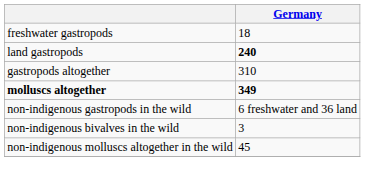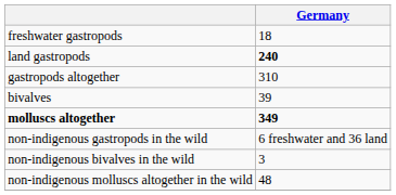 <table class="wikitable">
 <tr>
 <th></th>
 <th><a href='#'>Germany</a></th>
 </tr>
 <tr>
 <td>freshwater gastropods</td>
 <td>18</td>
 </tr>
 <tr>
 <td>land gastropods</td>
 <td><strong>240</strong></td>
 </tr>
 <tr>
 <td>gastropods altogether</td>
 <td>310</td>
 </tr>
 <tr>
+<td>bivalves</td>
+<td>39</td>
+</tr>
+<tr>
 <td><strong>molluscs altogether</strong></td>
 <td><strong>349</strong></td>
 </tr>
 <tr>
 <td>non-indigenous gastropods in the wild</td>
 <td>6 freshwater and 36 land</td>
 </tr>
 <tr>
 <td>non-indigenous bivalves in the wild</td>
 <td>3</td>
 </tr>
 <tr>
 <td>non-indigenous molluscs altogether in the wild</td>
-<td>45</td>
+<td>48</td>
 </tr>
 <tr>
 </tr>
 </table>
